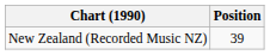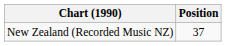 <table class="wikitable sortable">
 <tr>
 <th>Chart (1990)</th>
 <th>Position</th>
 </tr>
 <tr>
 <td align="left">New Zealand (Recorded Music NZ)</td>
-<td align="center">39</td>
+<td align="center">37</td>
 </tr>
 </table>
